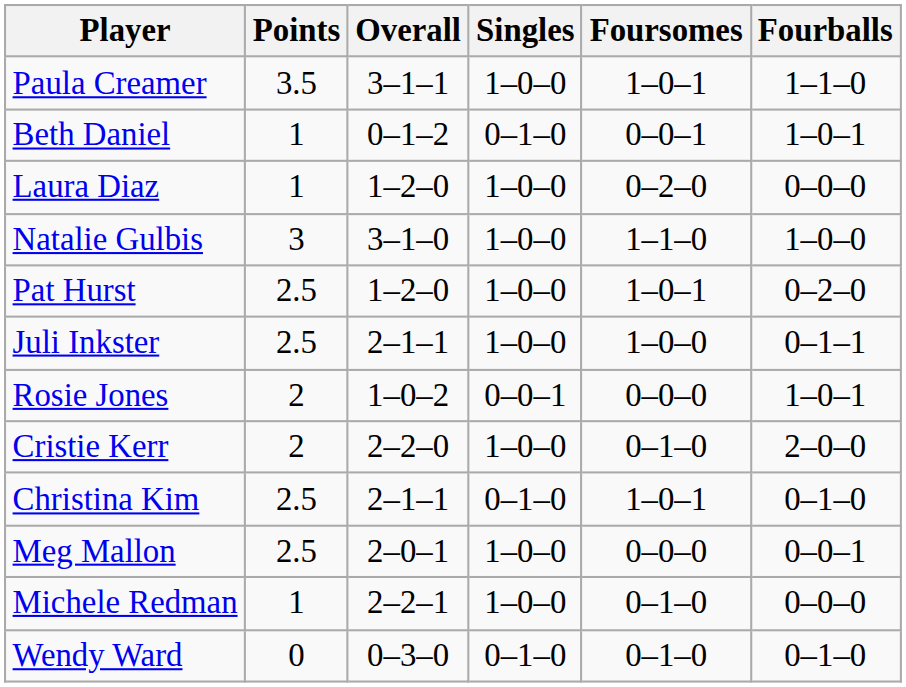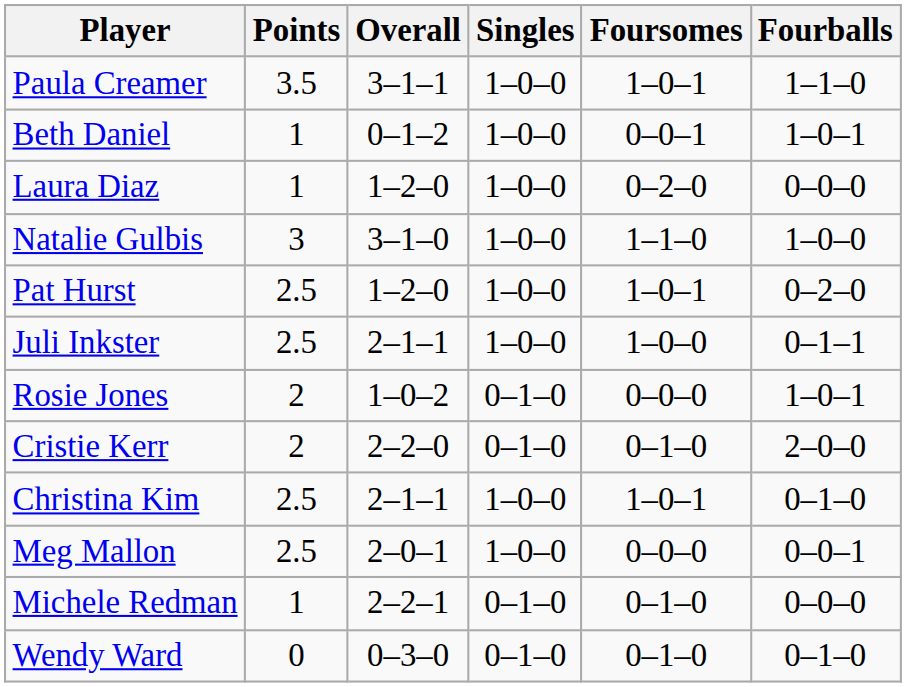 <table class="wikitable sortable" style="text-align:center">
 <tr>
 <th>Player</th>
 <th>Points</th>
 <th>Overall</th>
 <th>Singles</th>
 <th>Foursomes</th>
 <th>Fourballs</th>
 </tr>
 <tr>
 <td align=left><a href='#'>Paula Creamer</a></td>
 <td>3.5</td>
 <td>3–1–1</td>
 <td>1–0–0</td>
 <td>1–0–1</td>
 <td>1–1–0</td>
 </tr>
 <tr>
 <td align=left><a href='#'>Beth Daniel</a></td>
 <td>1</td>
 <td>0–1–2</td>
-<td>0–1–0</td>
+<td>1–0–0</td>
 <td>0–0–1</td>
 <td>1–0–1</td>
 </tr>
 <tr>
 <td align=left><a href='#'>Laura Diaz</a></td>
 <td>1</td>
 <td>1–2–0</td>
 <td>1–0–0</td>
 <td>0–2–0</td>
 <td>0–0–0</td>
 </tr>
 <tr>
 <td align=left><a href='#'>Natalie Gulbis</a></td>
 <td>3</td>
 <td>3–1–0</td>
 <td>1–0–0</td>
 <td>1–1–0</td>
 <td>1–0–0</td>
 </tr>
 <tr>
 <td align=left><a href='#'>Pat Hurst</a></td>
 <td>2.5</td>
 <td>1–2–0</td>
 <td>1–0–0</td>
 <td>1–0–1</td>
 <td>0–2–0</td>
 </tr>
 <tr>
 <td align=left><a href='#'>Juli Inkster</a></td>
 <td>2.5</td>
 <td>2–1–1</td>
 <td>1–0–0</td>
 <td>1–0–0</td>
 <td>0–1–1</td>
 </tr>
 <tr>
 <td align=left><a href='#'>Rosie Jones</a></td>
 <td>2</td>
 <td>1–0–2</td>
-<td>0–0–1</td>
+<td>0–1–0</td>
 <td>0–0–0</td>
 <td>1–0–1</td>
 </tr>
 <tr>
 <td align=left><a href='#'>Cristie Kerr</a></td>
 <td>2</td>
 <td>2–2–0</td>
-<td>1–0–0</td>
+<td>0–1–0</td>
 <td>0–1–0</td>
 <td>2–0–0</td>
 </tr>
 <tr>
 <td align=left><a href='#'>Christina Kim</a></td>
 <td>2.5</td>
 <td>2–1–1</td>
-<td>0–1–0</td>
+<td>1–0–0</td>
 <td>1–0–1</td>
 <td>0–1–0</td>
 </tr>
 <tr>
 <td align=left><a href='#'>Meg Mallon</a></td>
 <td>2.5</td>
 <td>2–0–1</td>
 <td>1–0–0</td>
 <td>0–0–0</td>
 <td>0–0–1</td>
 </tr>
 <tr>
 <td align=left><a href='#'>Michele Redman</a></td>
 <td>1</td>
 <td>2–2–1</td>
-<td>1–0–0</td>
+<td>0–1–0</td>
 <td>0–1–0</td>
 <td>0–0–0</td>
 </tr>
 <tr>
 <td align=left><a href='#'>Wendy Ward</a></td>
 <td>0</td>
 <td>0–3–0</td>
 <td>0–1–0</td>
 <td>0–1–0</td>
 <td>0–1–0</td>
 </tr>
 </table>
